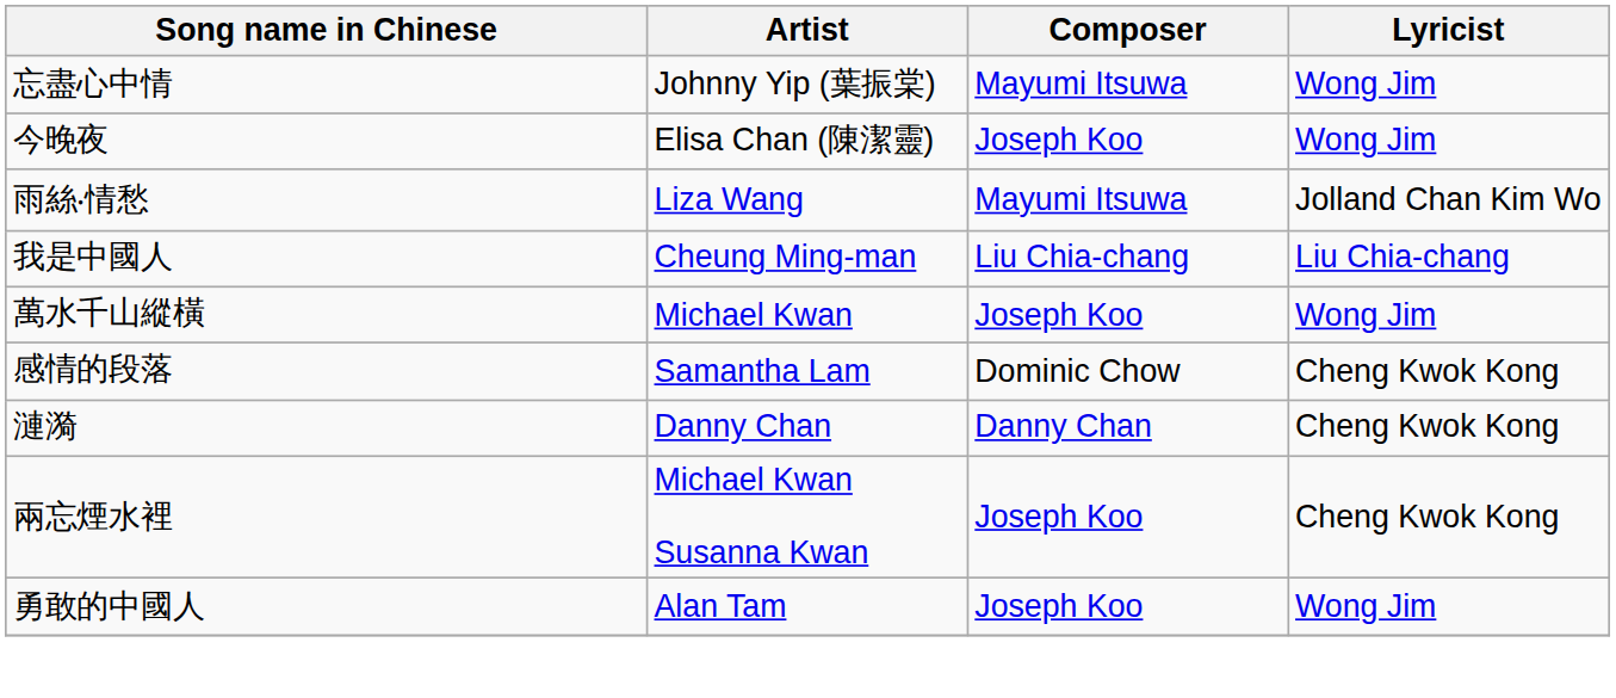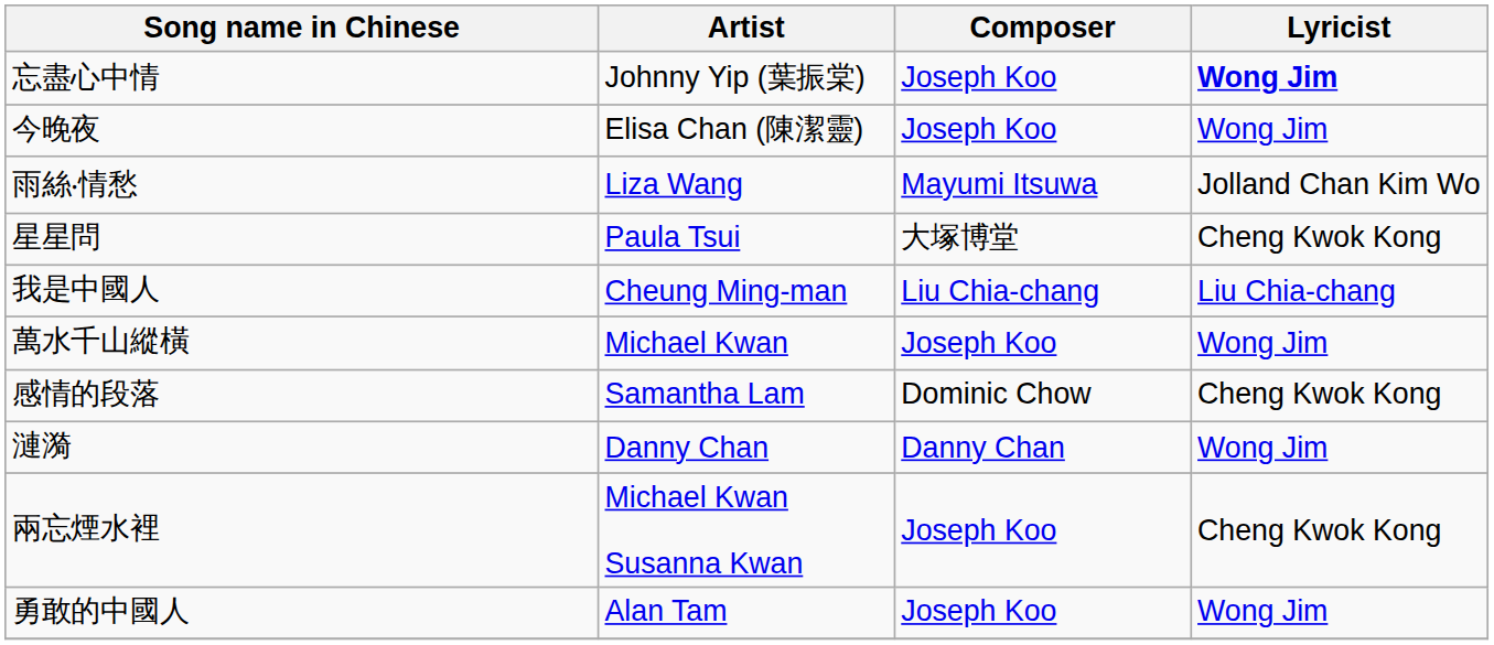 <table class="wikitable">
 <tr>
 <th width=40%>Song name in Chinese</th>
 <th width=20%>Artist</th>
 <th width=20%>Composer</th>
 <th width=20%>Lyricist</th>
 </tr>
 <tr>
 <td>忘盡心中情</td>
 <td>Johnny Yip (葉振棠)</td>
-<td><a href='#'>Mayumi Itsuwa</a></td>
-<td><a href='#'>Wong Jim</a></td>
+<td><a href='#'>Joseph Koo</a></td>
+<td><strong><a href='#'>Wong Jim</a></strong></td>
 </tr>
 <tr>
 <td>今晚夜</td>
 <td>Elisa Chan (陳潔靈)</td>
 <td><a href='#'>Joseph Koo</a></td>
 <td><a href='#'>Wong Jim</a></td>
 </tr>
 <tr>
 <td>雨絲‧情愁</td>
 <td><a href='#'>Liza Wang</a></td>
 <td><a href='#'>Mayumi Itsuwa</a></td>
 <td>Jolland Chan Kim Wo</td>
+</tr>
+<tr>
+<td>星星問</td>
+<td><a href='#'>Paula Tsui</a></td>
+<td>大塚博堂</td>
+<td>Cheng Kwok Kong</td>
 </tr>
 <tr>
 <td>我是中國人</td>
 <td><a href='#'>Cheung Ming-man</a></td>
 <td><a href='#'>Liu Chia-chang</a></td>
 <td><a href='#'>Liu Chia-chang</a></td>
 </tr>
 <tr>
 <td>萬水千山縱橫</td>
 <td><a href='#'>Michael Kwan</a></td>
 <td><a href='#'>Joseph Koo</a></td>
 <td><a href='#'>Wong Jim</a></td>
 </tr>
 <tr>
 <td>感情的段落</td>
 <td><a href='#'>Samantha Lam</a></td>
 <td>Dominic Chow</td>
 <td>Cheng Kwok Kong</td>
 </tr>
 <tr>
 <td>漣漪</td>
 <td><a href='#'>Danny Chan</a></td>
 <td><a href='#'>Danny Chan</a></td>
-<td>Cheng Kwok Kong</td>
+<td><a href='#'>Wong Jim</a></td>
 </tr>
 <tr>
 <td>兩忘煙水裡</td>
 <td><a href='#'>Michael Kwan</a><br><br><a href='#'>Susanna Kwan</a></td>
 <td><a href='#'>Joseph Koo</a></td>
 <td>Cheng Kwok Kong</td>
 </tr>
 <tr>
 <td>勇敢的中國人</td>
 <td><a href='#'>Alan Tam</a></td>
 <td><a href='#'>Joseph Koo</a></td>
 <td><a href='#'>Wong Jim</a></td>
 </tr>
 <tr>
 </tr>
 </table>
